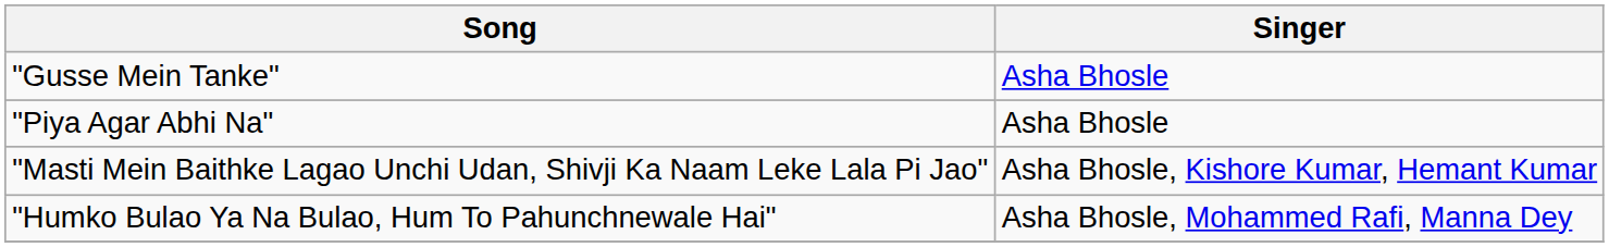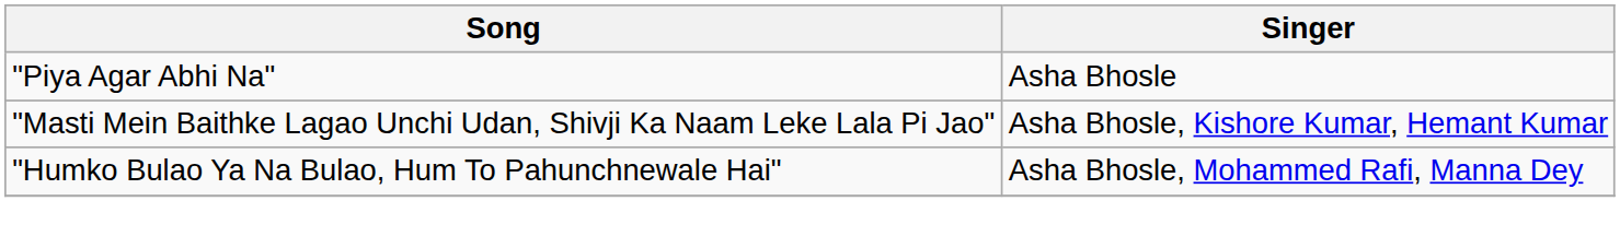 <table class="wikitable">
 <tr>
 <th>Song</th>
 <th>Singer</th>
-</tr>
-<tr>
-<td>"Gusse Mein Tanke"</td>
-<td><a href='#'>Asha Bhosle</a></td>
 </tr>
 <tr>
 <td>"Piya Agar Abhi Na"</td>
 <td>Asha Bhosle</td>
 </tr>
 <tr>
 <td>"Masti Mein Baithke Lagao Unchi Udan, Shivji Ka Naam Leke Lala Pi Jao"</td>
 <td>Asha Bhosle, <a href='#'>Kishore Kumar</a>, <a href='#'>Hemant Kumar</a></td>
 </tr>
 <tr>
 <td>"Humko Bulao Ya Na Bulao, Hum To Pahunchnewale Hai"</td>
 <td>Asha Bhosle, <a href='#'>Mohammed Rafi</a>, <a href='#'>Manna Dey</a></td>
 </tr>
 <tr>
 </tr>
 </table>
